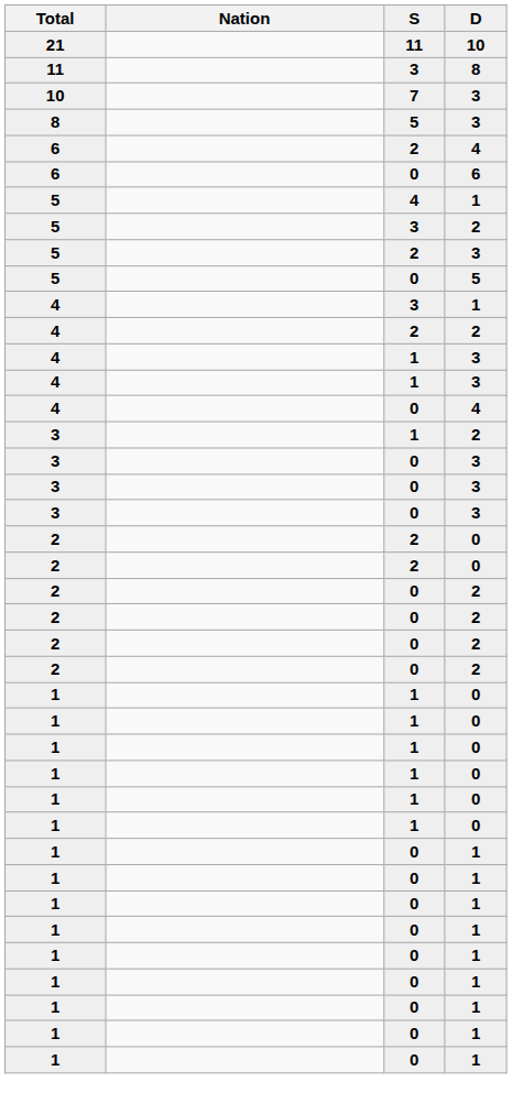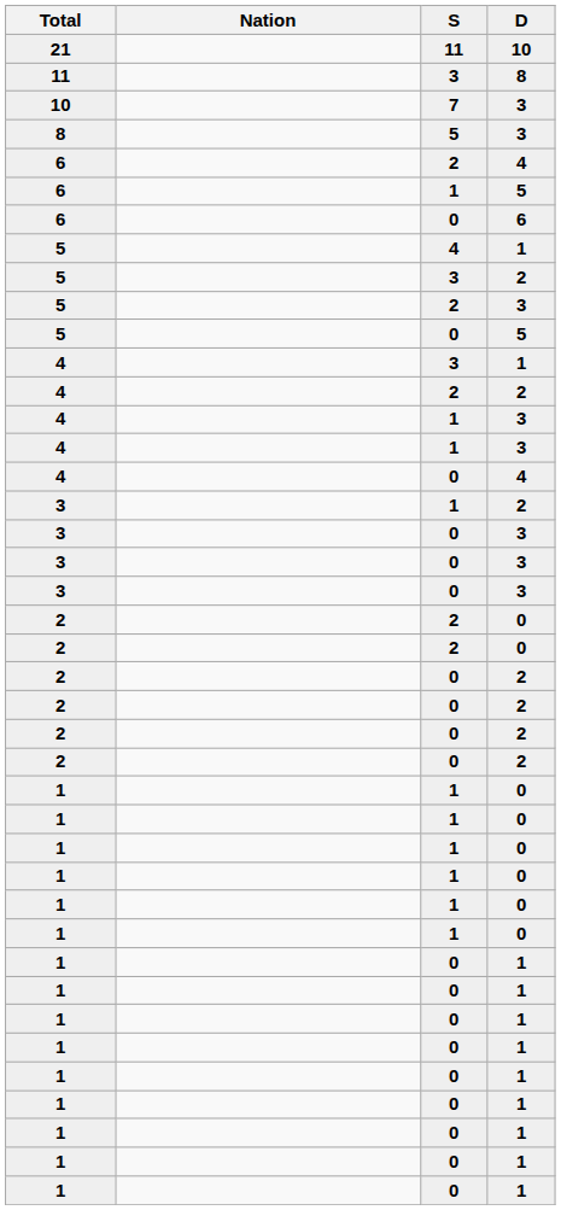 <table class="sortable wikitable" style="font-size:90%;">
 <tr>
 <th width=81>Total</th>
 <th width=236>Nation</th>
 <th width=47 style="background:#efefef"> S </th>
 <th width=47 style="background:#efefef"> D </th>
 </tr>
 <tr align=center>
 <td bgcolor=#efefef><strong>21</strong></td>
 <td align=left></td>
 <td bgcolor=#efefef><strong>11</strong></td>
 <td bgcolor=#efefef><strong>10</strong></td>
 </tr>
 <tr align=center>
 <td bgcolor=#efefef><strong>11</strong></td>
 <td align=left></td>
 <td bgcolor=#efefef><strong>3</strong></td>
 <td bgcolor=#efefef><strong>8</strong></td>
 </tr>
 <tr align=center>
 <td bgcolor=#efefef><strong>10</strong></td>
 <td align=left></td>
 <td bgcolor=#efefef><strong>7</strong></td>
 <td bgcolor=#efefef><strong>3</strong></td>
 </tr>
 <tr align=center>
 <td bgcolor=#efefef><strong>8</strong></td>
 <td align=left></td>
 <td bgcolor=#efefef><strong>5</strong></td>
 <td bgcolor=#efefef><strong>3</strong></td>
 </tr>
 <tr align=center>
 <td bgcolor=#efefef><strong>6</strong></td>
 <td align=left></td>
 <td bgcolor=#efefef><strong>2</strong></td>
 <td bgcolor=#efefef><strong>4</strong></td>
+</tr>
+<tr align=center>
+<td bgcolor=#efefef><strong>6</strong></td>
+<td align=left></td>
+<td bgcolor=#efefef><strong>1</strong></td>
+<td bgcolor=#efefef><strong>5</strong></td>
 </tr>
 <tr align=center>
 <td bgcolor=#efefef><strong>6</strong></td>
 <td align=left></td>
 <td bgcolor=#efefef><strong>0</strong></td>
 <td bgcolor=#efefef><strong>6</strong></td>
 </tr>
 <tr align=center>
 <td bgcolor=#efefef><strong>5</strong></td>
 <td align=left></td>
 <td bgcolor=#efefef><strong>4</strong></td>
 <td bgcolor=#efefef><strong>1</strong></td>
 </tr>
 <tr align=center>
 <td bgcolor=#efefef><strong>5</strong></td>
 <td align=left></td>
 <td bgcolor=#efefef><strong>3</strong></td>
 <td bgcolor=#efefef><strong>2</strong></td>
 </tr>
 <tr align=center>
 <td bgcolor=#efefef><strong>5</strong></td>
 <td align=left></td>
 <td bgcolor=#efefef><strong>2</strong></td>
 <td bgcolor=#efefef><strong>3</strong></td>
 </tr>
 <tr align=center>
 <td bgcolor=#efefef><strong>5</strong></td>
 <td align=left></td>
 <td bgcolor=#efefef><strong>0</strong></td>
 <td bgcolor=#efefef><strong>5</strong></td>
 </tr>
 <tr align=center>
 <td bgcolor=#efefef><strong>4</strong></td>
 <td align=left></td>
 <td bgcolor=#efefef><strong>3</strong></td>
 <td bgcolor=#efefef><strong>1</strong></td>
 </tr>
 <tr align=center>
 <td bgcolor=#efefef><strong>4</strong></td>
 <td align=left></td>
 <td bgcolor=#efefef><strong>2</strong></td>
 <td bgcolor=#efefef><strong>2</strong></td>
 </tr>
 <tr align=center>
 <td bgcolor=#efefef><strong>4</strong></td>
 <td align=left></td>
 <td bgcolor=#efefef><strong>1</strong></td>
 <td bgcolor=#efefef><strong>3</strong></td>
 </tr>
 <tr align=center>
 <td bgcolor=#efefef><strong>4</strong></td>
 <td align=left></td>
 <td bgcolor=#efefef><strong>1</strong></td>
 <td bgcolor=#efefef><strong>3</strong></td>
 </tr>
 <tr align=center>
 <td bgcolor=#efefef><strong>4</strong></td>
 <td align=left></td>
 <td bgcolor=#efefef><strong>0</strong></td>
 <td bgcolor=#efefef><strong>4</strong></td>
 </tr>
 <tr align=center>
 <td bgcolor=#efefef><strong>3</strong></td>
 <td align=left></td>
 <td bgcolor=#efefef><strong>1</strong></td>
 <td bgcolor=#efefef><strong>2</strong></td>
 </tr>
 <tr align=center>
 <td bgcolor=#efefef><strong>3</strong></td>
 <td align=left></td>
 <td bgcolor=#efefef><strong>0</strong></td>
 <td bgcolor=#efefef><strong>3</strong></td>
 </tr>
 <tr align=center>
 <td bgcolor=#efefef><strong>3</strong></td>
 <td align=left></td>
 <td bgcolor=#efefef><strong>0</strong></td>
 <td bgcolor=#efefef><strong>3</strong></td>
 </tr>
 <tr align=center>
 <td bgcolor=#efefef><strong>3</strong></td>
 <td align=left></td>
 <td bgcolor=#efefef><strong>0</strong></td>
 <td bgcolor=#efefef><strong>3</strong></td>
 </tr>
 <tr align=center>
 <td bgcolor=#efefef><strong>2</strong></td>
 <td align=left></td>
 <td bgcolor=#efefef><strong>2</strong></td>
 <td bgcolor=#efefef><strong>0</strong></td>
 </tr>
 <tr align=center>
 <td bgcolor=#efefef><strong>2</strong></td>
 <td align=left></td>
 <td bgcolor=#efefef><strong>2</strong></td>
 <td bgcolor=#efefef><strong>0</strong></td>
 </tr>
 <tr align=center>
 <td bgcolor=#efefef><strong>2</strong></td>
 <td align=left></td>
 <td bgcolor=#efefef><strong>0</strong></td>
 <td bgcolor=#efefef><strong>2</strong></td>
 </tr>
 <tr align=center>
 <td bgcolor=#efefef><strong>2</strong></td>
 <td align=left></td>
 <td bgcolor=#efefef><strong>0</strong></td>
 <td bgcolor=#efefef><strong>2</strong></td>
 </tr>
 <tr align=center>
 <td bgcolor=#efefef><strong>2</strong></td>
 <td align=left></td>
 <td bgcolor=#efefef><strong>0</strong></td>
 <td bgcolor=#efefef><strong>2</strong></td>
 </tr>
 <tr align=center>
 <td bgcolor=#efefef><strong>2</strong></td>
 <td align=left></td>
 <td bgcolor=#efefef><strong>0</strong></td>
 <td bgcolor=#efefef><strong>2</strong></td>
 </tr>
 <tr align=center>
 <td bgcolor=#efefef><strong>1</strong></td>
 <td align=left></td>
 <td bgcolor=#efefef><strong>1</strong></td>
 <td bgcolor=#efefef><strong>0</strong></td>
 </tr>
 <tr align=center>
 <td bgcolor=#efefef><strong>1</strong></td>
 <td align=left></td>
 <td bgcolor=#efefef><strong>1</strong></td>
 <td bgcolor=#efefef><strong>0</strong></td>
 </tr>
 <tr align=center>
 <td bgcolor=#efefef><strong>1</strong></td>
 <td align=left></td>
 <td bgcolor=#efefef><strong>1</strong></td>
 <td bgcolor=#efefef><strong>0</strong></td>
 </tr>
 <tr align=center>
 <td bgcolor=#efefef><strong>1</strong></td>
 <td align=left></td>
 <td bgcolor=#efefef><strong>1</strong></td>
 <td bgcolor=#efefef><strong>0</strong></td>
 </tr>
 <tr align=center>
 <td bgcolor=#efefef><strong>1</strong></td>
 <td align=left></td>
 <td bgcolor=#efefef><strong>1</strong></td>
 <td bgcolor=#efefef><strong>0</strong></td>
 </tr>
 <tr align=center>
 <td bgcolor=#efefef><strong>1</strong></td>
 <td align=left></td>
 <td bgcolor=#efefef><strong>1</strong></td>
 <td bgcolor=#efefef><strong>0</strong></td>
 </tr>
 <tr align=center>
 <td bgcolor=#efefef><strong>1</strong></td>
 <td align=left></td>
 <td bgcolor=#efefef><strong>0</strong></td>
 <td bgcolor=#efefef><strong>1</strong></td>
 </tr>
 <tr align=center>
 <td bgcolor=#efefef><strong>1</strong></td>
 <td align=left></td>
 <td bgcolor=#efefef><strong>0</strong></td>
 <td bgcolor=#efefef><strong>1</strong></td>
 </tr>
 <tr align=center>
 <td bgcolor=#efefef><strong>1</strong></td>
 <td align=left></td>
 <td bgcolor=#efefef><strong>0</strong></td>
 <td bgcolor=#efefef><strong>1</strong></td>
 </tr>
 <tr align=center>
 <td bgcolor=#efefef><strong>1</strong></td>
 <td align=left></td>
 <td bgcolor=#efefef><strong>0</strong></td>
 <td bgcolor=#efefef><strong>1</strong></td>
 </tr>
 <tr align=center>
 <td bgcolor=#efefef><strong>1</strong></td>
 <td align=left></td>
 <td bgcolor=#efefef><strong>0</strong></td>
 <td bgcolor=#efefef><strong>1</strong></td>
 </tr>
 <tr align=center>
 <td bgcolor=#efefef><strong>1</strong></td>
 <td align=left></td>
 <td bgcolor=#efefef><strong>0</strong></td>
 <td bgcolor=#efefef><strong>1</strong></td>
 </tr>
 <tr align=center>
 <td bgcolor=#efefef><strong>1</strong></td>
 <td align=left></td>
 <td bgcolor=#efefef><strong>0</strong></td>
 <td bgcolor=#efefef><strong>1</strong></td>
 </tr>
 <tr align=center>
 <td bgcolor=#efefef><strong>1</strong></td>
 <td align=left></td>
 <td bgcolor=#efefef><strong>0</strong></td>
 <td bgcolor=#efefef><strong>1</strong></td>
 </tr>
 <tr align=center>
 <td bgcolor=#efefef><strong>1</strong></td>
 <td align=left></td>
 <td bgcolor=#efefef><strong>0</strong></td>
 <td bgcolor=#efefef><strong>1</strong></td>
 </tr>
 </table>
